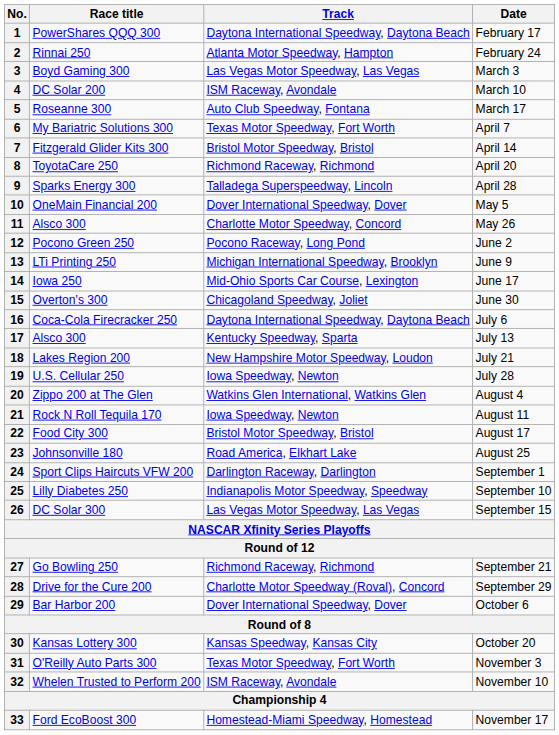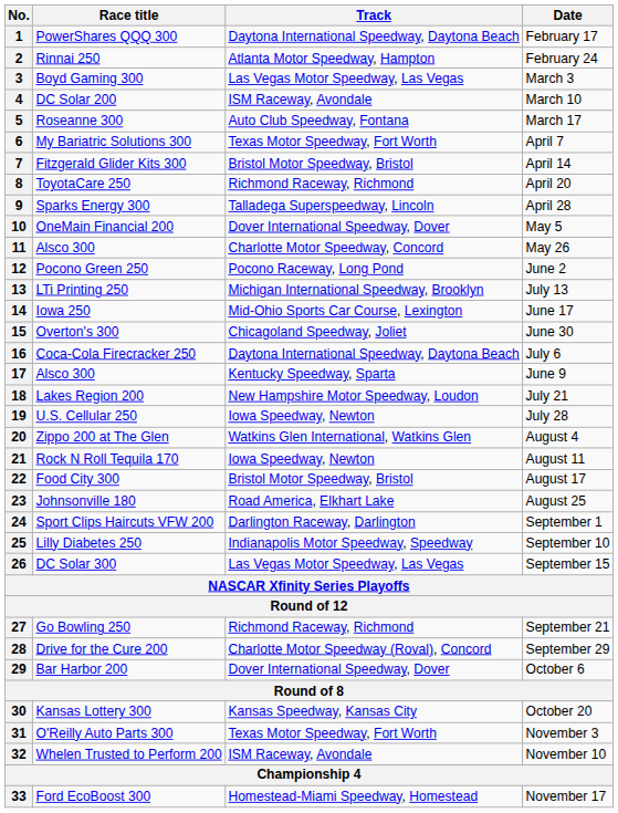 <table class="wikitable" style="font-size:85%;">
 <tr>
 <th>No.</th>
 <th>Race title</th>
 <th><a href='#'>Track</a></th>
 <th>Date</th>
 </tr>
 <tr>
 <th>1</th>
 <td><a href='#'>PowerShares QQQ 300</a></td>
 <td><a href='#'>Daytona International Speedway</a>, <a href='#'>Daytona Beach</a></td>
 <td>February 17</td>
 </tr>
 <tr>
 <th>2</th>
 <td><a href='#'>Rinnai 250</a></td>
 <td><a href='#'>Atlanta Motor Speedway</a>, <a href='#'>Hampton</a></td>
 <td>February 24</td>
 </tr>
 <tr>
 <th>3</th>
 <td><a href='#'>Boyd Gaming 300</a></td>
 <td><a href='#'>Las Vegas Motor Speedway</a>, <a href='#'>Las Vegas</a></td>
 <td>March 3</td>
 </tr>
 <tr>
 <th>4</th>
 <td><a href='#'>DC Solar 200</a></td>
 <td><a href='#'>ISM Raceway</a>, <a href='#'>Avondale</a></td>
 <td>March 10</td>
 </tr>
 <tr>
 <th>5</th>
 <td><a href='#'>Roseanne 300</a></td>
 <td><a href='#'>Auto Club Speedway</a>, <a href='#'>Fontana</a></td>
 <td>March 17</td>
 </tr>
 <tr>
 <th>6</th>
 <td><a href='#'>My Bariatric Solutions 300</a></td>
 <td><a href='#'>Texas Motor Speedway</a>, <a href='#'>Fort Worth</a></td>
 <td>April 7</td>
 </tr>
 <tr>
 <th>7</th>
 <td><a href='#'>Fitzgerald Glider Kits 300</a></td>
 <td><a href='#'>Bristol Motor Speedway</a>, <a href='#'>Bristol</a></td>
 <td>April 14</td>
 </tr>
 <tr>
 <th>8</th>
 <td><a href='#'>ToyotaCare 250</a></td>
 <td><a href='#'>Richmond Raceway</a>, <a href='#'>Richmond</a></td>
 <td>April 20</td>
 </tr>
 <tr>
 <th>9</th>
 <td><a href='#'>Sparks Energy 300</a></td>
 <td><a href='#'>Talladega Superspeedway</a>, <a href='#'>Lincoln</a></td>
 <td>April 28</td>
 </tr>
 <tr>
 <th>10</th>
 <td><a href='#'>OneMain Financial 200</a></td>
 <td><a href='#'>Dover International Speedway</a>, <a href='#'>Dover</a></td>
 <td>May 5</td>
 </tr>
 <tr>
 <th>11</th>
 <td><a href='#'>Alsco 300</a></td>
 <td><a href='#'>Charlotte Motor Speedway</a>, <a href='#'>Concord</a></td>
 <td>May 26</td>
 </tr>
 <tr>
 <th>12</th>
 <td><a href='#'>Pocono Green 250</a></td>
 <td><a href='#'>Pocono Raceway</a>, <a href='#'>Long Pond</a></td>
 <td>June 2</td>
 </tr>
 <tr>
 <th>13</th>
 <td><a href='#'>LTi Printing 250</a></td>
 <td><a href='#'>Michigan International Speedway</a>, <a href='#'>Brooklyn</a></td>
-<td>June 9</td>
+<td>July 13</td>
 </tr>
 <tr>
 <th>14</th>
 <td><a href='#'>Iowa 250</a></td>
 <td><a href='#'>Mid-Ohio Sports Car Course</a>, <a href='#'>Lexington</a></td>
 <td>June 17</td>
 </tr>
 <tr>
 <th>15</th>
 <td><a href='#'>Overton's 300</a></td>
 <td><a href='#'>Chicagoland Speedway</a>, <a href='#'>Joliet</a></td>
 <td>June 30</td>
 </tr>
 <tr>
 <th>16</th>
 <td><a href='#'>Coca-Cola Firecracker 250</a></td>
 <td><a href='#'>Daytona International Speedway</a>, <a href='#'>Daytona Beach</a></td>
 <td>July 6</td>
 </tr>
 <tr>
 <th>17</th>
 <td><a href='#'>Alsco 300</a></td>
 <td><a href='#'>Kentucky Speedway</a>, <a href='#'>Sparta</a></td>
-<td>July 13</td>
+<td>June 9</td>
 </tr>
 <tr>
 <th>18</th>
 <td><a href='#'>Lakes Region 200</a></td>
 <td><a href='#'>New Hampshire Motor Speedway</a>, <a href='#'>Loudon</a></td>
 <td>July 21</td>
 </tr>
 <tr>
 <th>19</th>
 <td><a href='#'>U.S. Cellular 250</a></td>
 <td><a href='#'>Iowa Speedway</a>, <a href='#'>Newton</a></td>
 <td>July 28</td>
 </tr>
 <tr>
 <th>20</th>
 <td><a href='#'>Zippo 200 at The Glen</a></td>
 <td><a href='#'>Watkins Glen International</a>, <a href='#'>Watkins Glen</a></td>
 <td>August 4</td>
 </tr>
 <tr>
 <th>21</th>
 <td><a href='#'>Rock N Roll Tequila 170</a></td>
 <td><a href='#'>Iowa Speedway</a>, <a href='#'>Newton</a></td>
 <td>August 11</td>
 </tr>
 <tr>
 <th>22</th>
 <td><a href='#'>Food City 300</a></td>
 <td><a href='#'>Bristol Motor Speedway</a>, <a href='#'>Bristol</a></td>
 <td>August 17</td>
 </tr>
 <tr>
 <th>23</th>
 <td><a href='#'>Johnsonville 180</a></td>
 <td><a href='#'>Road America</a>, <a href='#'>Elkhart Lake</a></td>
 <td>August 25</td>
 </tr>
 <tr>
 <th>24</th>
 <td><a href='#'>Sport Clips Haircuts VFW 200</a></td>
 <td><a href='#'>Darlington Raceway</a>, <a href='#'>Darlington</a></td>
 <td>September 1</td>
 </tr>
 <tr>
 <th>25</th>
 <td><a href='#'>Lilly Diabetes 250</a></td>
 <td><a href='#'>Indianapolis Motor Speedway</a>, <a href='#'>Speedway</a></td>
 <td>September 10</td>
 </tr>
 <tr>
 <th>26</th>
 <td><a href='#'>DC Solar 300</a></td>
 <td><a href='#'>Las Vegas Motor Speedway</a>, <a href='#'>Las Vegas</a></td>
 <td>September 15</td>
 </tr>
 <tr>
 <th colspan="4"><a href='#'>NASCAR Xfinity Series Playoffs</a></th>
 </tr>
 <tr>
 <th colspan="4">Round of 12</th>
 </tr>
 <tr>
 <th>27</th>
 <td><a href='#'>Go Bowling 250</a></td>
 <td><a href='#'>Richmond Raceway</a>, <a href='#'>Richmond</a></td>
 <td>September 21</td>
 </tr>
 <tr>
 <th>28</th>
 <td><a href='#'>Drive for the Cure 200</a></td>
 <td><a href='#'>Charlotte Motor Speedway (Roval)</a>, <a href='#'>Concord</a></td>
 <td>September 29</td>
 </tr>
 <tr>
 <th>29</th>
 <td><a href='#'>Bar Harbor 200</a></td>
 <td><a href='#'>Dover International Speedway</a>, <a href='#'>Dover</a></td>
 <td>October 6</td>
 </tr>
 <tr>
 <th colspan="4">Round of 8</th>
 </tr>
 <tr>
 <th>30</th>
 <td><a href='#'>Kansas Lottery 300</a></td>
 <td><a href='#'>Kansas Speedway</a>, <a href='#'>Kansas City</a></td>
 <td>October 20</td>
 </tr>
 <tr>
 <th>31</th>
 <td><a href='#'>O'Reilly Auto Parts 300</a></td>
 <td><a href='#'>Texas Motor Speedway</a>, <a href='#'>Fort Worth</a></td>
 <td>November 3</td>
 </tr>
 <tr>
 <th>32</th>
 <td><a href='#'>Whelen Trusted to Perform 200</a></td>
 <td><a href='#'>ISM Raceway</a>, <a href='#'>Avondale</a></td>
 <td>November 10</td>
 </tr>
 <tr>
 <th colspan="4">Championship 4</th>
 </tr>
 <tr>
 <th>33</th>
 <td><a href='#'>Ford EcoBoost 300</a></td>
 <td><a href='#'>Homestead-Miami Speedway</a>, <a href='#'>Homestead</a></td>
 <td>November 17</td>
 </tr>
 </table>
